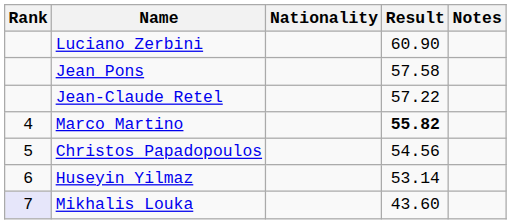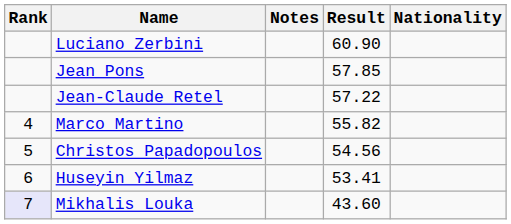 <table class="wikitable sortable" style="text-align:center">
 <tr>
 <th>Rank</th>
 <th>Name</th>
+<th>Notes</th>
+<th>Result</th>
 <th>Nationality</th>
-<th>Result</th>
-<th>Notes</th>
 </tr>
 <tr>
 <td></td>
 <td align=left><a href='#'>Luciano Zerbini</a></td>
+<td></td>
+<td>60.90</td>
 <td align=left></td>
-<td>60.90</td>
-<td></td>
 </tr>
 <tr>
 <td></td>
 <td align=left><a href='#'>Jean Pons</a></td>
+<td></td>
+<td>57.85</td>
 <td align=left></td>
-<td>57.58</td>
-<td></td>
 </tr>
 <tr>
 <td></td>
 <td align=left><a href='#'>Jean-Claude Retel</a></td>
+<td></td>
+<td>57.22</td>
 <td align=left></td>
-<td>57.22</td>
-<td></td>
 </tr>
 <tr>
 <td>4</td>
 <td align=left><a href='#'>Marco Martino</a></td>
+<td></td>
+<td>55.82</td>
 <td align=left></td>
-<td><strong>55.82</strong></td>
-<td></td>
 </tr>
 <tr>
 <td>5</td>
 <td align=left><a href='#'>Christos Papadopoulos</a></td>
+<td></td>
+<td>54.56</td>
 <td align=left></td>
-<td>54.56</td>
-<td></td>
 </tr>
 <tr>
 <td>6</td>
 <td align=left><a href='#'>Huseyin Yilmaz</a></td>
+<td></td>
+<td>53.41</td>
 <td align=left></td>
-<td>53.14</td>
-<td></td>
 </tr>
 <tr>
 <td style="background: lavender;">7</td>
 <td align=left><a href='#'>Mikhalis Louka</a></td>
+<td></td>
+<td>43.60</td>
 <td align=left></td>
-<td>43.60</td>
-<td></td>
 </tr>
 </table>
